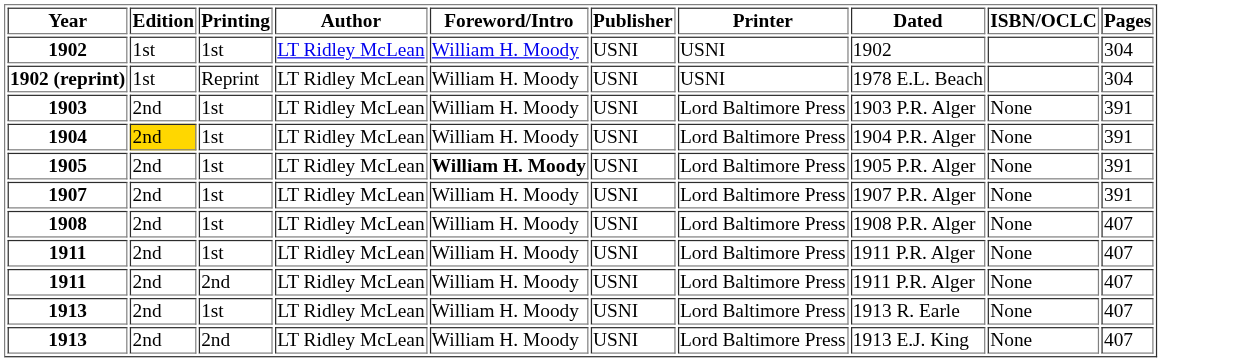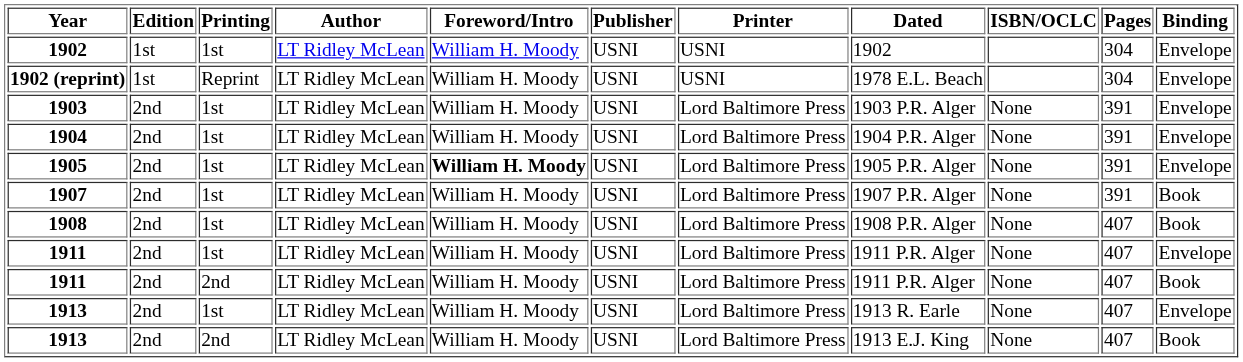 <table border="1">
 <tr>
 <th scope="col">Year</th>
 <th scope="col">Edition</th>
 <th scope="col">Printing</th>
 <th scope="col">Author</th>
 <th scope="col">Foreword/Intro</th>
 <th scope="col">Publisher</th>
 <th scope="col">Printer</th>
 <th scope="col">Dated</th>
 <th scope="col">ISBN/OCLC</th>
 <th scope="col">Pages</th>
+<th scope="col">Binding</th>
 </tr>
 <tr>
 <th scope="row">1902</th>
 <td>1st</td>
 <td>1st</td>
 <td><a href='#'>LT Ridley McLean</a></td>
 <td><a href='#'>William H. Moody</a></td>
 <td>USNI</td>
 <td>USNI</td>
 <td>1902</td>
 <td></td>
 <td>304</td>
+<td>Envelope</td>
 </tr>
 <tr>
 <th scope="row">1902 (reprint)</th>
 <td>1st</td>
 <td>Reprint</td>
 <td>LT Ridley McLean</td>
 <td>William H. Moody</td>
 <td>USNI</td>
 <td>USNI</td>
 <td>1978 E.L. Beach</td>
 <td></td>
 <td>304</td>
+<td>Envelope</td>
 </tr>
 <tr>
 <th scope="row">1903</th>
 <td>2nd</td>
 <td>1st</td>
 <td>LT Ridley McLean</td>
 <td>William H. Moody</td>
 <td>USNI</td>
 <td>Lord Baltimore Press</td>
 <td>1903 P.R. Alger</td>
 <td>None</td>
 <td>391</td>
+<td>Envelope</td>
 </tr>
 <tr>
 <th scope="row">1904</th>
-<td style="background: gold;">2nd</td>
+<td>2nd</td>
 <td>1st</td>
 <td>LT Ridley McLean</td>
 <td>William H. Moody</td>
 <td>USNI</td>
 <td>Lord Baltimore Press</td>
 <td>1904 P.R. Alger</td>
 <td>None</td>
 <td>391</td>
+<td>Envelope</td>
 </tr>
 <tr>
 <th scope="row">1905</th>
 <td>2nd</td>
 <td>1st</td>
 <td>LT Ridley McLean</td>
 <td><strong>William H. Moody</strong></td>
 <td>USNI</td>
 <td>Lord Baltimore Press</td>
 <td>1905 P.R. Alger</td>
 <td>None</td>
 <td>391</td>
+<td>Envelope</td>
 </tr>
 <tr>
 <th scope="row">1907</th>
 <td>2nd</td>
 <td>1st</td>
 <td>LT Ridley McLean</td>
 <td>William H. Moody</td>
 <td>USNI</td>
 <td>Lord Baltimore Press</td>
 <td>1907 P.R. Alger</td>
 <td>None</td>
 <td>391</td>
+<td>Book</td>
 </tr>
 <tr>
 <th scope="row">1908</th>
 <td>2nd</td>
 <td>1st</td>
 <td>LT Ridley McLean</td>
 <td>William H. Moody</td>
 <td>USNI</td>
 <td>Lord Baltimore Press</td>
 <td>1908 P.R. Alger</td>
 <td>None</td>
 <td>407</td>
+<td>Book</td>
 </tr>
 <tr>
 <th scope="row">1911</th>
 <td>2nd</td>
 <td>1st</td>
 <td>LT Ridley McLean</td>
 <td>William H. Moody</td>
 <td>USNI</td>
 <td>Lord Baltimore Press</td>
 <td>1911 P.R. Alger</td>
 <td>None</td>
 <td>407</td>
+<td>Envelope</td>
 </tr>
 <tr>
 <th scope="row">1911</th>
 <td>2nd</td>
 <td>2nd</td>
 <td>LT Ridley McLean</td>
 <td>William H. Moody</td>
 <td>USNI</td>
 <td>Lord Baltimore Press</td>
 <td>1911 P.R. Alger</td>
 <td>None</td>
 <td>407</td>
+<td>Book</td>
 </tr>
 <tr>
 <th scope="row">1913</th>
 <td>2nd</td>
 <td>1st</td>
 <td>LT Ridley McLean</td>
 <td>William H. Moody</td>
 <td>USNI</td>
 <td>Lord Baltimore Press</td>
 <td>1913 R. Earle</td>
 <td>None</td>
 <td>407</td>
+<td>Envelope</td>
 </tr>
 <tr>
 <th scope="row">1913</th>
 <td>2nd</td>
 <td>2nd</td>
 <td>LT Ridley McLean</td>
 <td>William H. Moody</td>
 <td>USNI</td>
 <td>Lord Baltimore Press</td>
 <td>1913 E.J. King</td>
 <td>None</td>
 <td>407</td>
+<td>Book</td>
 </tr>
 </table>
